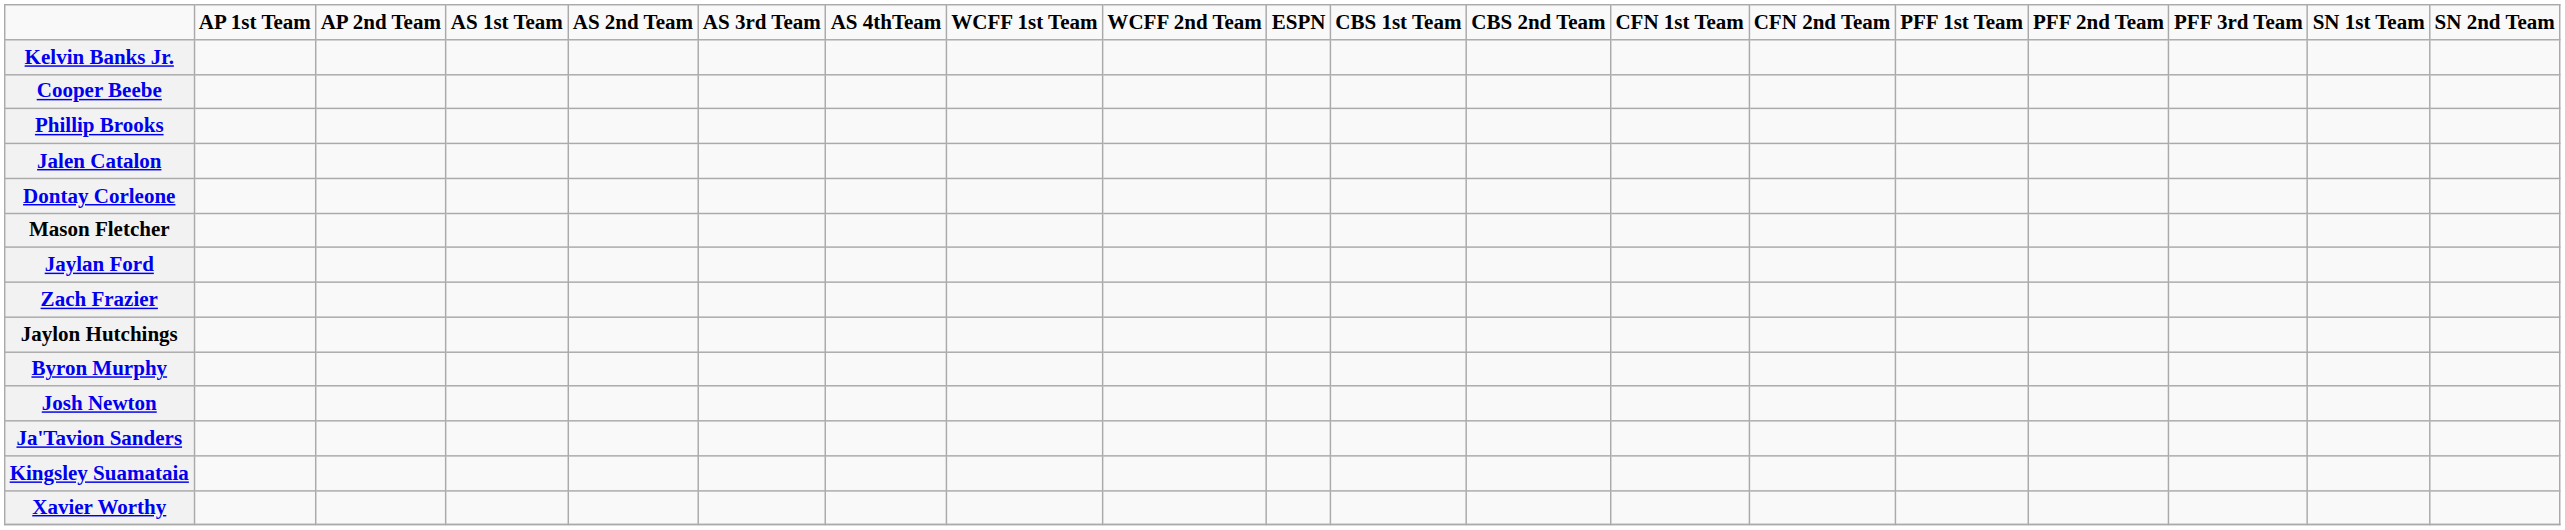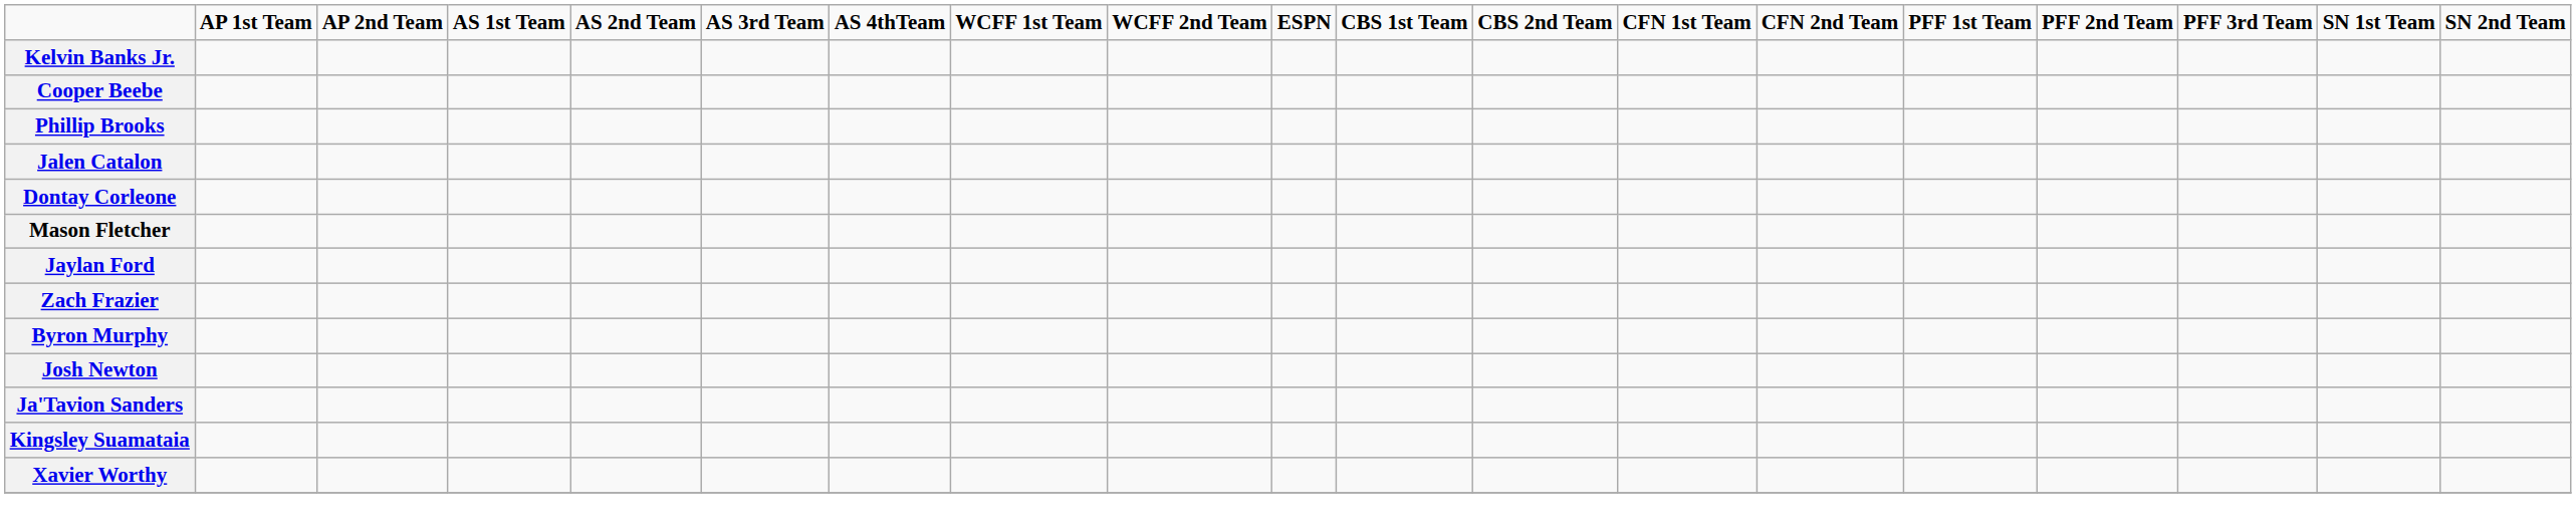 <table class="wikitable" style="white-space:nowrap; font-size:90%;">
 <tr>
 <td></td>
 <td><strong>AP 1st Team</strong></td>
 <td><strong>AP 2nd Team</strong></td>
 <td><strong>AS 1st Team</strong></td>
 <td><strong>AS 2nd Team</strong></td>
 <td><strong>AS 3rd Team</strong></td>
 <td><strong>AS 4thTeam</strong></td>
 <td><strong>WCFF 1st Team</strong></td>
 <td><strong>WCFF 2nd Team</strong></td>
 <td><strong>ESPN</strong></td>
 <td><strong>CBS 1st Team</strong></td>
 <td><strong>CBS 2nd Team</strong></td>
 <td><strong>CFN 1st Team</strong></td>
 <td><strong>CFN 2nd Team</strong></td>
 <td><strong>PFF 1st Team</strong></td>
 <td><strong>PFF 2nd Team</strong></td>
 <td><strong>PFF 3rd Team</strong></td>
 <td><strong>SN 1st Team</strong></td>
 <td><strong>SN 2nd Team</strong></td>
 </tr>
 <tr>
 <th><a href='#'>Kelvin Banks Jr.</a></th>
 <td></td>
 <td></td>
 <td></td>
 <td></td>
 <td></td>
 <td></td>
 <td></td>
 <td></td>
 <td></td>
 <td></td>
 <td></td>
 <td></td>
 <td></td>
 <td></td>
 <td></td>
 <td></td>
 <td></td>
 <td></td>
 </tr>
 <tr>
 <th><a href='#'>Cooper Beebe</a></th>
 <td></td>
 <td></td>
 <td></td>
 <td></td>
 <td></td>
 <td></td>
 <td></td>
 <td></td>
 <td></td>
 <td></td>
 <td></td>
 <td></td>
 <td></td>
 <td></td>
 <td></td>
 <td></td>
 <td></td>
 <td></td>
 </tr>
 <tr>
 <th><a href='#'>Phillip Brooks</a></th>
 <td></td>
 <td></td>
 <td></td>
 <td></td>
 <td></td>
 <td></td>
 <td></td>
 <td></td>
 <td></td>
 <td></td>
 <td></td>
 <td></td>
 <td></td>
 <td></td>
 <td></td>
 <td></td>
 <td></td>
 <td></td>
 </tr>
 <tr>
 <th><a href='#'>Jalen Catalon</a></th>
 <td></td>
 <td></td>
 <td></td>
 <td></td>
 <td></td>
 <td></td>
 <td></td>
 <td></td>
 <td></td>
 <td></td>
 <td></td>
 <td></td>
 <td></td>
 <td></td>
 <td></td>
 <td></td>
 <td></td>
 <td></td>
 </tr>
 <tr>
 <th><a href='#'>Dontay Corleone</a></th>
 <td></td>
 <td></td>
 <td></td>
 <td></td>
 <td></td>
 <td></td>
 <td></td>
 <td></td>
 <td></td>
 <td></td>
 <td></td>
 <td></td>
 <td></td>
 <td></td>
 <td></td>
 <td></td>
 <td></td>
 <td></td>
 </tr>
 <tr>
 <th>Mason Fletcher</th>
 <td></td>
 <td></td>
 <td></td>
 <td></td>
 <td></td>
 <td></td>
 <td></td>
 <td></td>
 <td></td>
 <td></td>
 <td></td>
 <td></td>
 <td></td>
 <td></td>
 <td></td>
 <td></td>
 <td></td>
 <td></td>
 </tr>
 <tr>
 <th><a href='#'>Jaylan Ford</a></th>
 <td></td>
 <td></td>
 <td></td>
 <td></td>
 <td></td>
 <td></td>
 <td></td>
 <td></td>
 <td></td>
 <td></td>
 <td></td>
 <td></td>
 <td></td>
 <td></td>
 <td></td>
 <td></td>
 <td></td>
 <td></td>
 </tr>
 <tr>
 <th><a href='#'>Zach Frazier</a></th>
 <td></td>
 <td></td>
 <td></td>
 <td></td>
 <td></td>
 <td></td>
 <td></td>
 <td></td>
 <td></td>
 <td></td>
 <td></td>
 <td></td>
 <td></td>
 <td></td>
 <td></td>
 <td></td>
 <td></td>
 <td></td>
 </tr>
 <tr>
-<th>Jaylon Hutchings</th>
-<td></td>
-<td></td>
-<td></td>
-<td></td>
-<td></td>
-<td></td>
-<td></td>
-<td></td>
-<td></td>
-<td></td>
-<td></td>
-<td></td>
-<td></td>
-<td></td>
-<td></td>
-<td></td>
-<td></td>
-<td></td>
-</tr>
-<tr>
 <th><a href='#'>Byron Murphy</a></th>
 <td></td>
 <td></td>
 <td></td>
 <td></td>
 <td></td>
 <td></td>
 <td></td>
 <td></td>
 <td></td>
 <td></td>
 <td></td>
 <td></td>
 <td></td>
 <td></td>
 <td></td>
 <td></td>
 <td></td>
 <td></td>
 </tr>
 <tr>
 <th><a href='#'>Josh Newton</a></th>
 <td></td>
 <td></td>
 <td></td>
 <td></td>
 <td></td>
 <td></td>
 <td></td>
 <td></td>
 <td></td>
 <td></td>
 <td></td>
 <td></td>
 <td></td>
 <td></td>
 <td></td>
 <td></td>
 <td></td>
 <td></td>
 </tr>
 <tr>
 <th><a href='#'>Ja'Tavion Sanders</a></th>
 <td></td>
 <td></td>
 <td></td>
 <td></td>
 <td></td>
 <td></td>
 <td></td>
 <td></td>
 <td></td>
 <td></td>
 <td></td>
 <td></td>
 <td></td>
 <td></td>
 <td></td>
 <td></td>
 <td></td>
 <td></td>
 </tr>
 <tr>
 <th><strong><a href='#'>Kingsley Suamataia</a></strong></th>
 <td></td>
 <td></td>
 <td></td>
 <td></td>
 <td></td>
 <td></td>
 <td></td>
 <td></td>
 <td></td>
 <td></td>
 <td></td>
 <td></td>
 <td></td>
 <td></td>
 <td></td>
 <td></td>
 <td></td>
 <td></td>
 </tr>
 <tr>
 <th><a href='#'>Xavier Worthy</a></th>
 <td></td>
 <td></td>
 <td></td>
 <td></td>
 <td></td>
 <td></td>
 <td></td>
 <td></td>
 <td></td>
 <td></td>
 <td></td>
 <td></td>
 <td></td>
 <td></td>
 <td></td>
 <td></td>
 <td></td>
 <td></td>
 </tr>
 <tr>
 </tr>
 </table>
